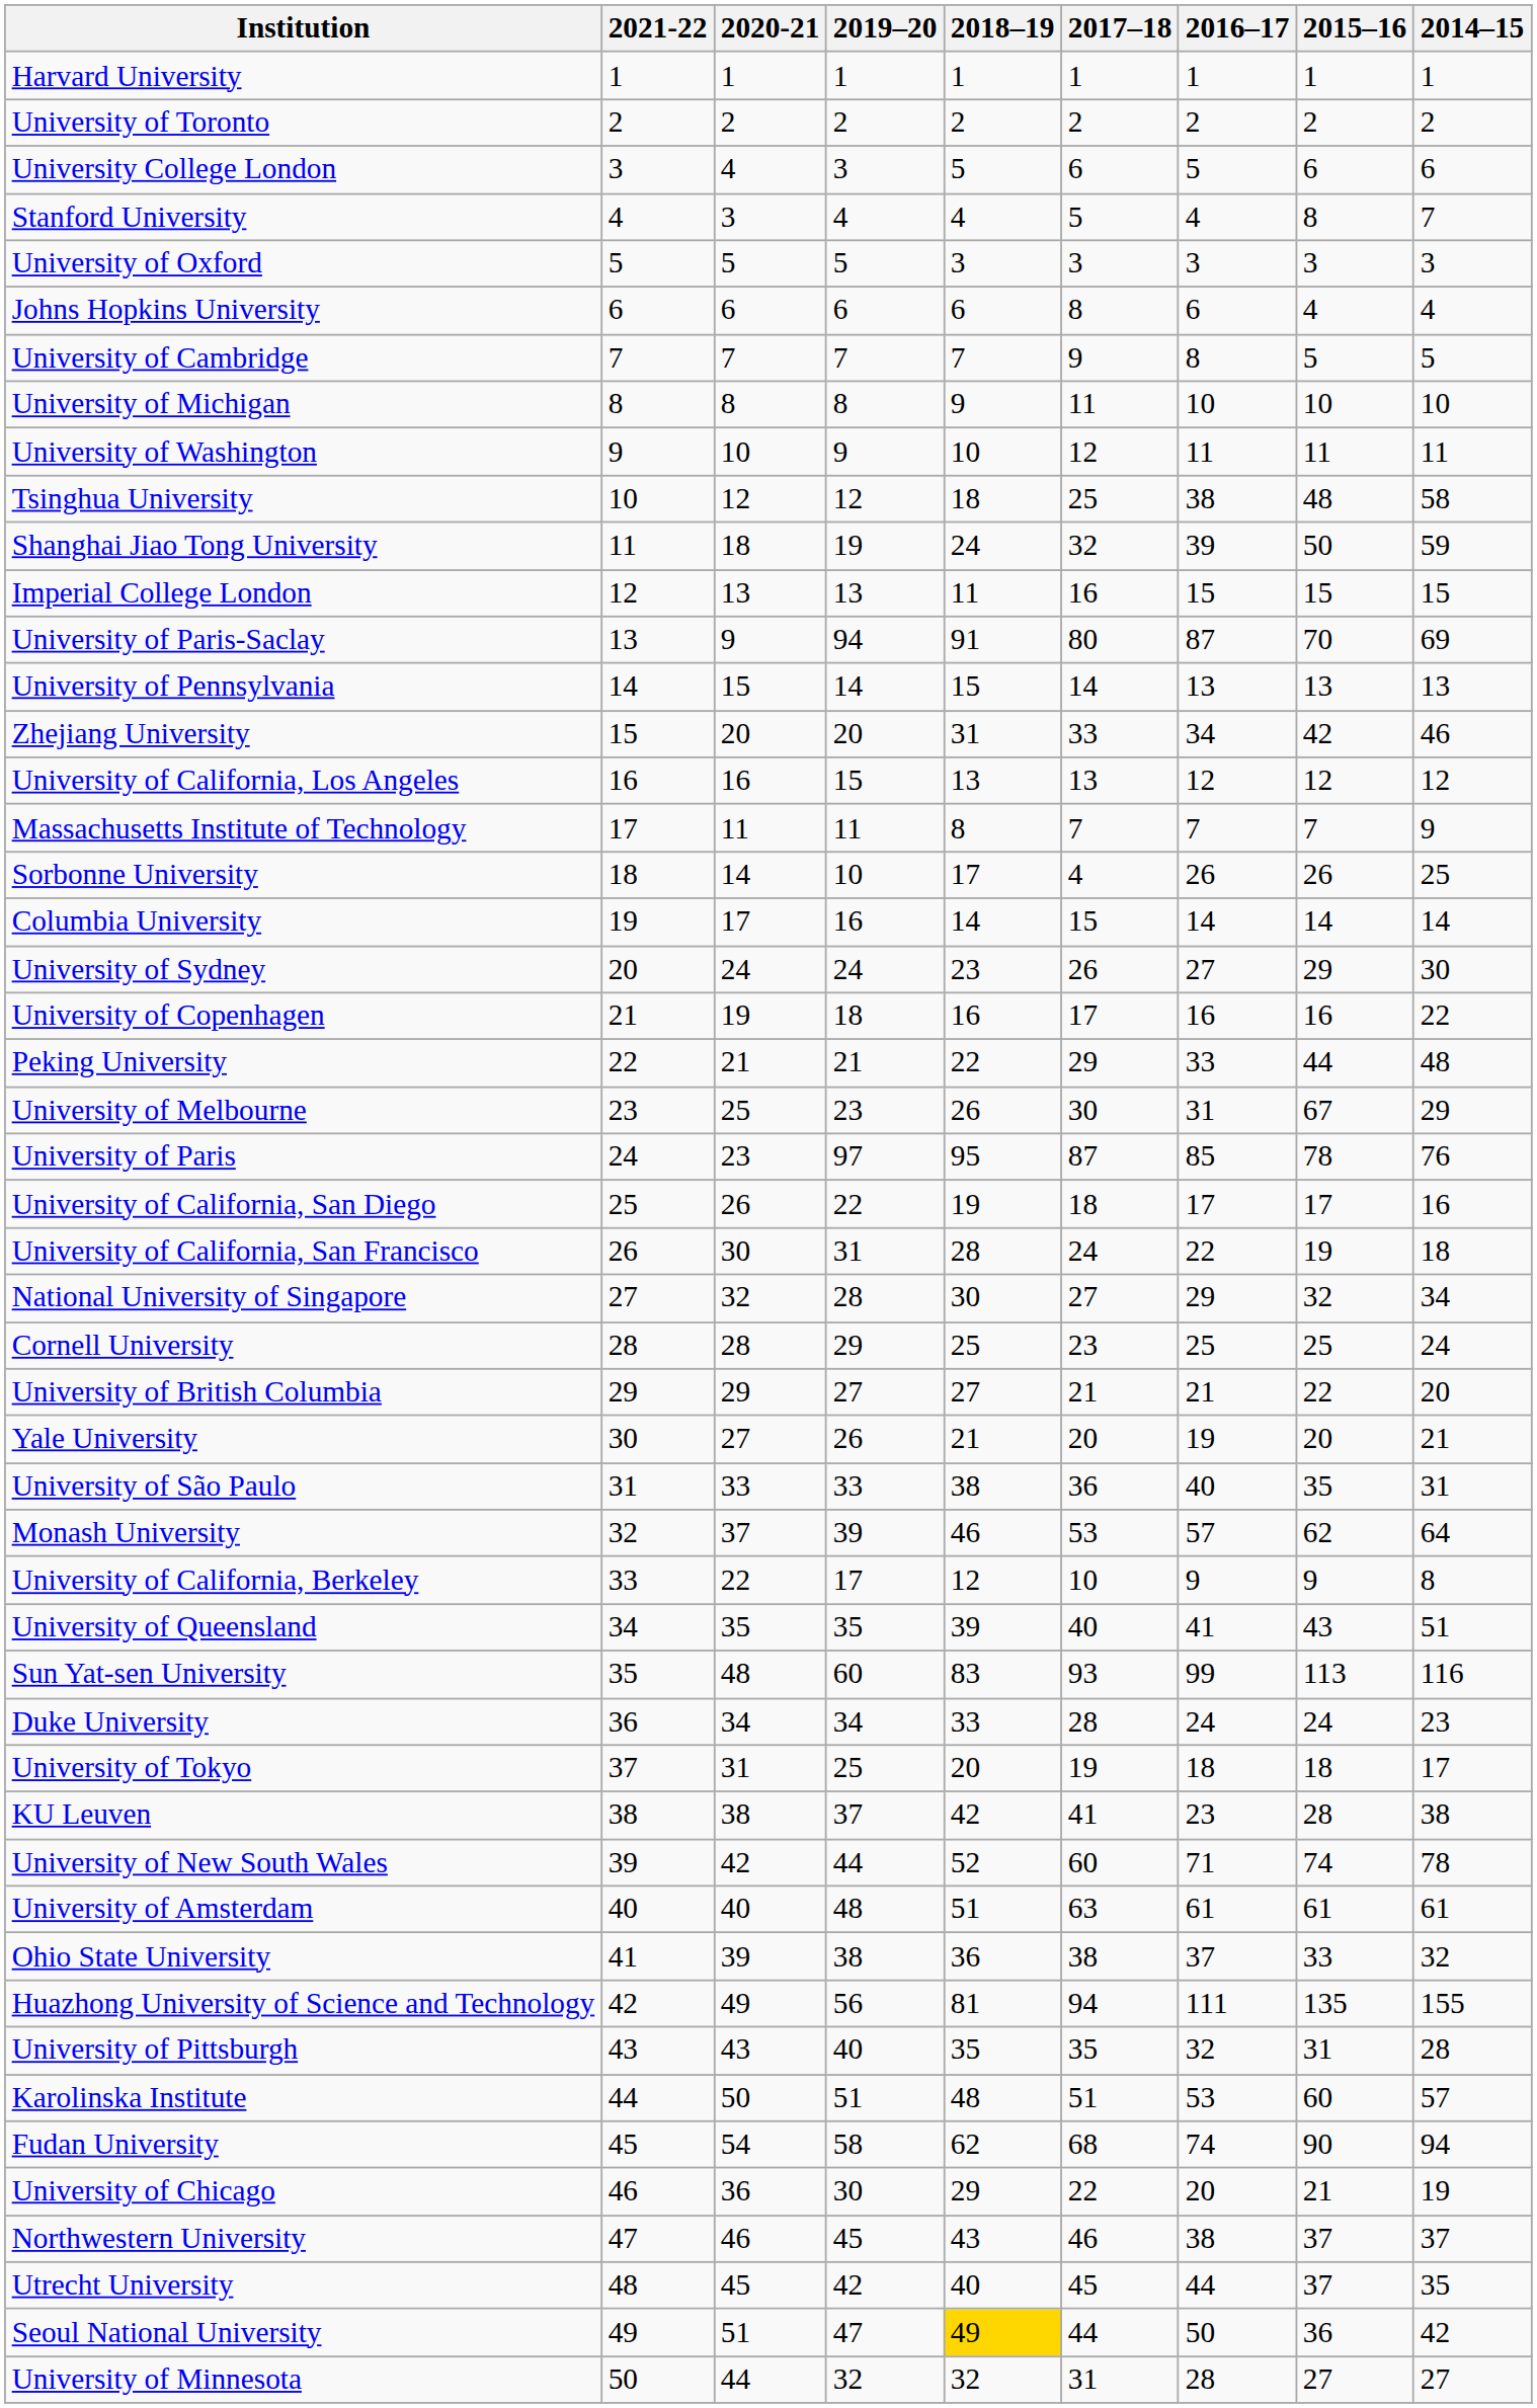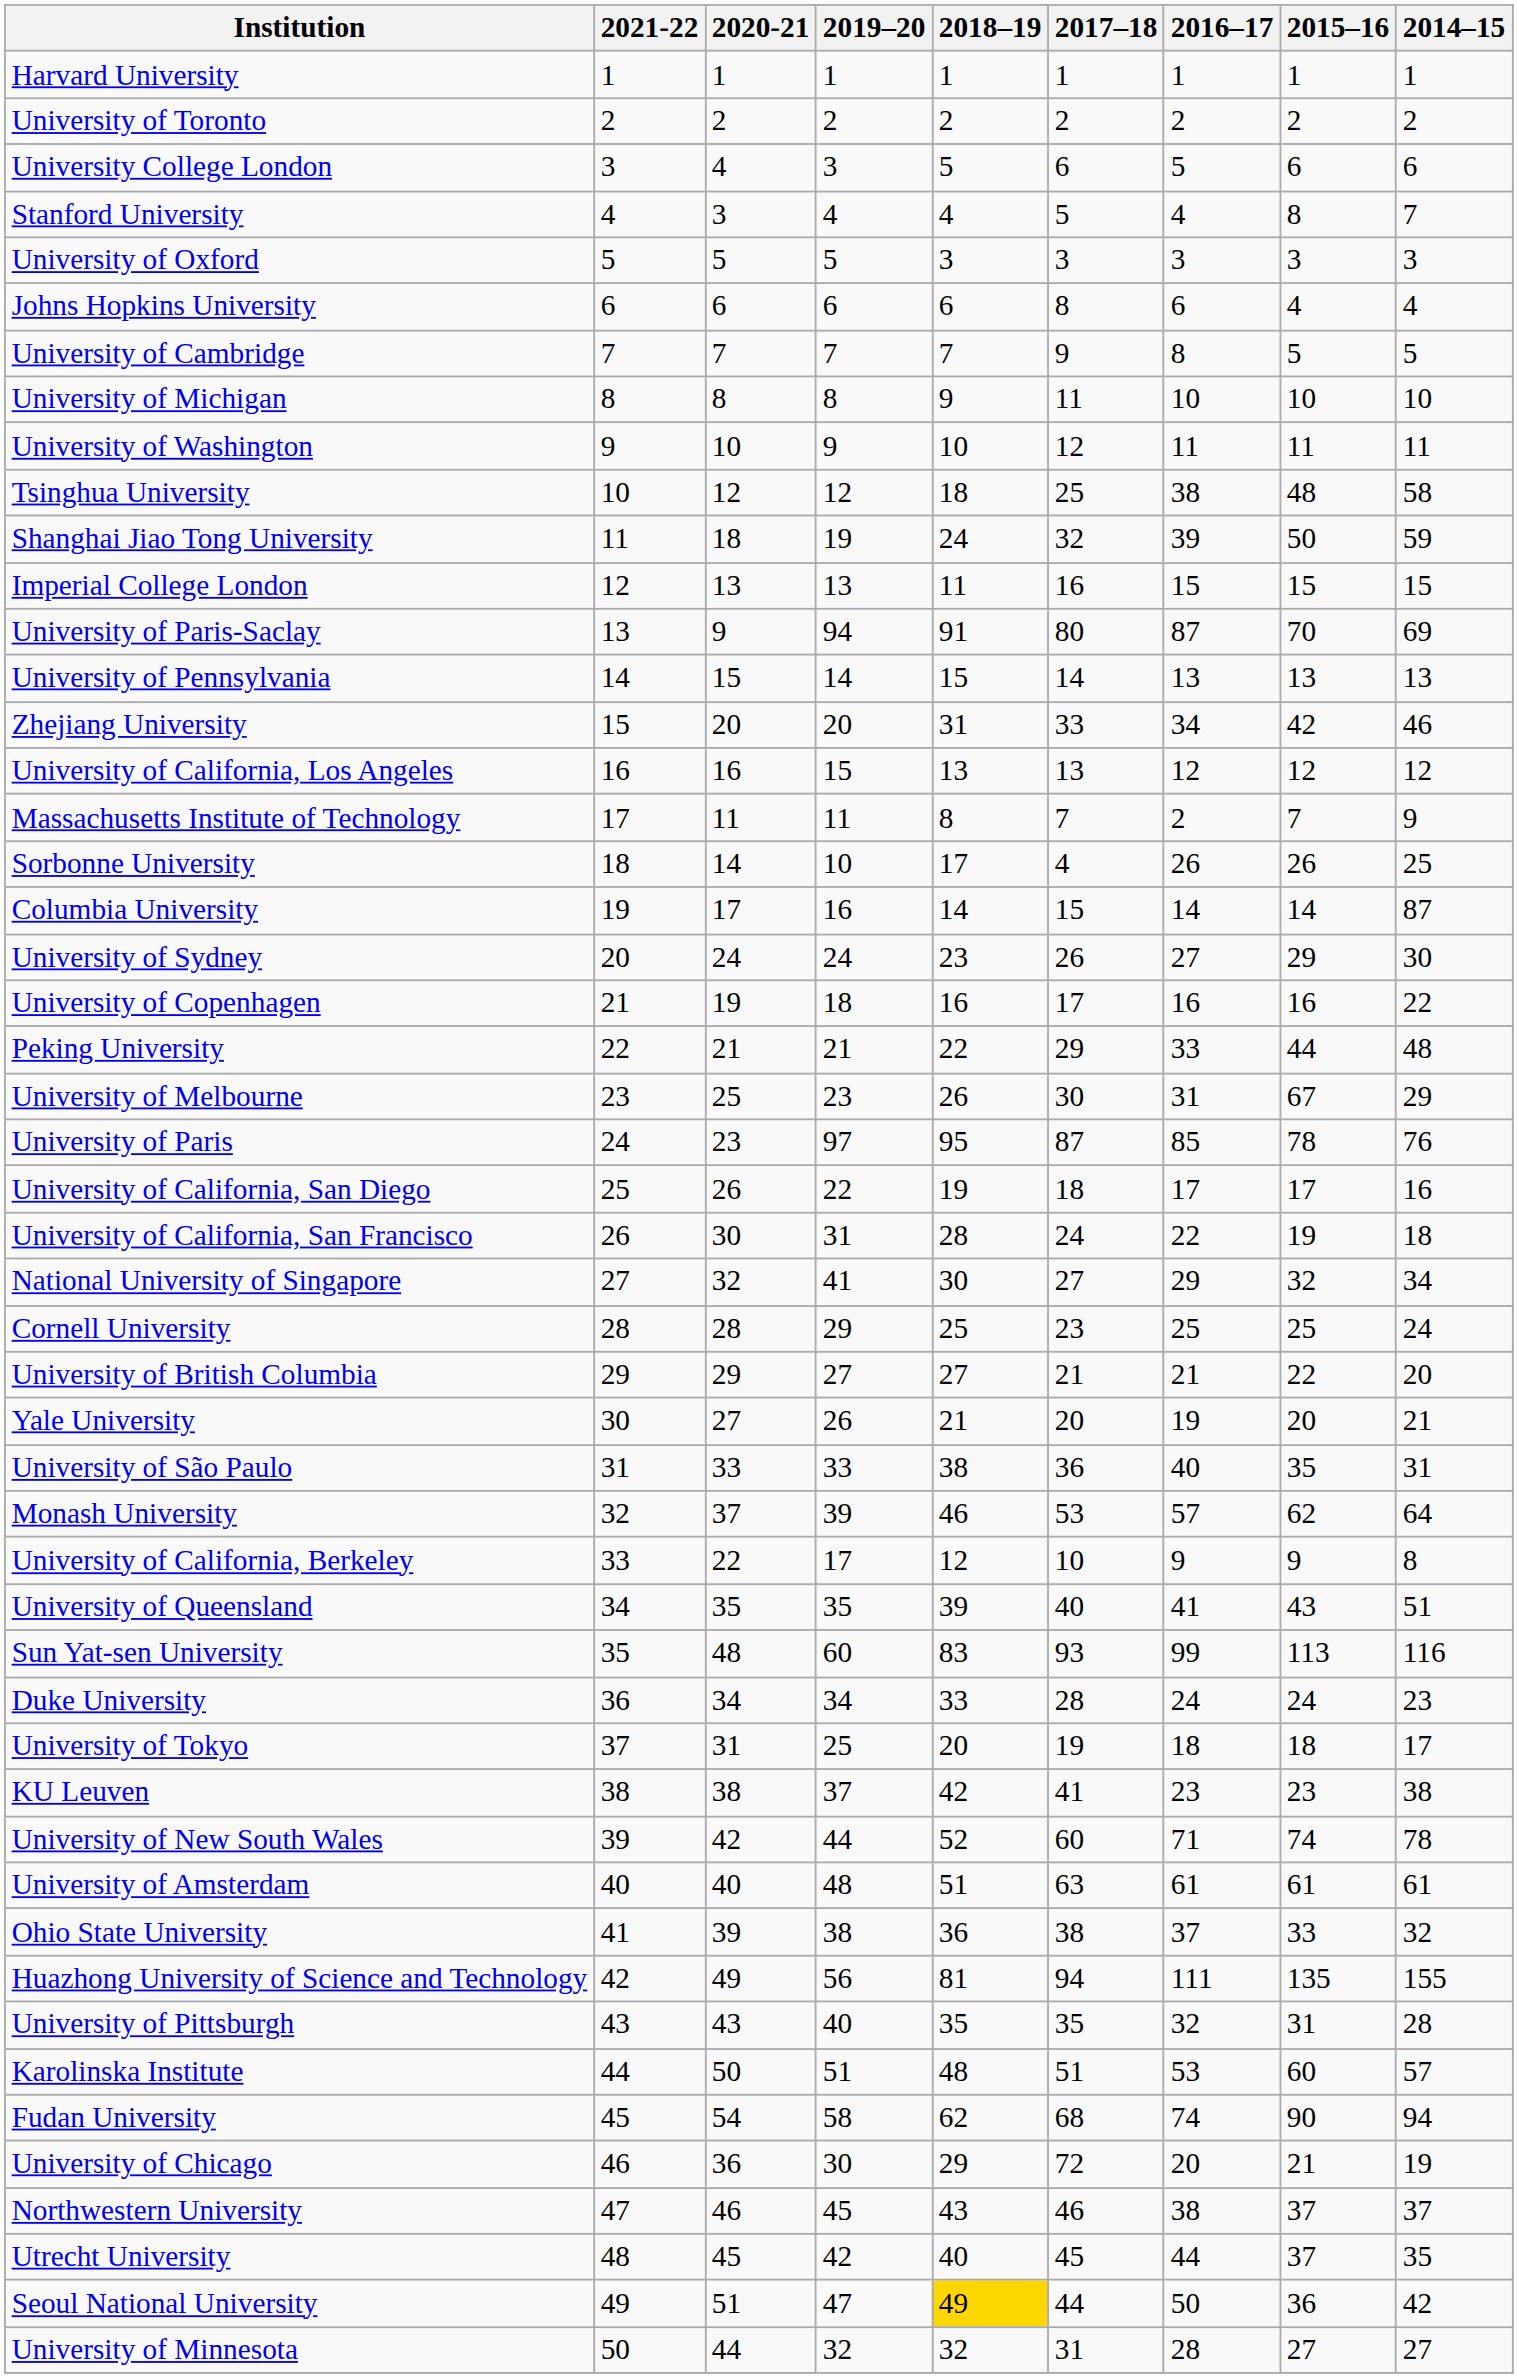 <table class="sortable wikitable">
 <tr>
 <th>Institution</th>
 <th>2021-22</th>
 <th>2020-21</th>
 <th>2019–20</th>
 <th>2018–19</th>
 <th>2017–18</th>
 <th>2016–17</th>
 <th>2015–16</th>
 <th>2014–15</th>
 </tr>
 <tr>
 <td> <a href='#'>Harvard University</a></td>
 <td>1</td>
 <td>1</td>
 <td>1</td>
 <td>1</td>
 <td>1</td>
 <td>1</td>
 <td>1</td>
 <td>1</td>
 </tr>
 <tr>
 <td> <a href='#'>University of Toronto</a></td>
 <td>2</td>
 <td>2</td>
 <td>2</td>
 <td>2</td>
 <td>2</td>
 <td>2</td>
 <td>2</td>
 <td>2</td>
 </tr>
 <tr>
 <td> <a href='#'>University College London</a></td>
 <td>3</td>
 <td>4</td>
 <td>3</td>
 <td>5</td>
 <td>6</td>
 <td>5</td>
 <td>6</td>
 <td>6</td>
 </tr>
 <tr>
 <td> <a href='#'>Stanford University</a></td>
 <td>4</td>
 <td>3</td>
 <td>4</td>
 <td>4</td>
 <td>5</td>
 <td>4</td>
 <td>8</td>
 <td>7</td>
 </tr>
 <tr>
 <td> <a href='#'>University of Oxford</a></td>
 <td>5</td>
 <td>5</td>
 <td>5</td>
 <td>3</td>
 <td>3</td>
 <td>3</td>
 <td>3</td>
 <td>3</td>
 </tr>
 <tr>
 <td> <a href='#'>Johns Hopkins University</a></td>
 <td>6</td>
 <td>6</td>
 <td>6</td>
 <td>6</td>
 <td>8</td>
 <td>6</td>
 <td>4</td>
 <td>4</td>
 </tr>
 <tr>
 <td> <a href='#'>University of Cambridge</a></td>
 <td>7</td>
 <td>7</td>
 <td>7</td>
 <td>7</td>
 <td>9</td>
 <td>8</td>
 <td>5</td>
 <td>5</td>
 </tr>
 <tr>
 <td> <a href='#'>University of Michigan</a></td>
 <td>8</td>
 <td>8</td>
 <td>8</td>
 <td>9</td>
 <td>11</td>
 <td>10</td>
 <td>10</td>
 <td>10</td>
 </tr>
 <tr>
 <td> <a href='#'>University of Washington</a></td>
 <td>9</td>
 <td>10</td>
 <td>9</td>
 <td>10</td>
 <td>12</td>
 <td>11</td>
 <td>11</td>
 <td>11</td>
 </tr>
 <tr>
 <td> <a href='#'>Tsinghua University</a></td>
 <td>10</td>
 <td>12</td>
 <td>12</td>
 <td>18</td>
 <td>25</td>
 <td>38</td>
 <td>48</td>
 <td>58</td>
 </tr>
 <tr>
 <td> <a href='#'>Shanghai Jiao Tong University</a></td>
 <td>11</td>
 <td>18</td>
 <td>19</td>
 <td>24</td>
 <td>32</td>
 <td>39</td>
 <td>50</td>
 <td>59</td>
 </tr>
 <tr>
 <td> <a href='#'>Imperial College London</a></td>
 <td>12</td>
 <td>13</td>
 <td>13</td>
 <td>11</td>
 <td>16</td>
 <td>15</td>
 <td>15</td>
 <td>15</td>
 </tr>
 <tr>
 <td> <a href='#'>University of Paris-Saclay</a></td>
 <td>13</td>
 <td>9</td>
 <td>94</td>
 <td>91</td>
 <td>80</td>
 <td>87</td>
 <td>70</td>
 <td>69</td>
 </tr>
 <tr>
 <td> <a href='#'>University of Pennsylvania</a></td>
 <td>14</td>
 <td>15</td>
 <td>14</td>
 <td>15</td>
 <td>14</td>
 <td>13</td>
 <td>13</td>
 <td>13</td>
 </tr>
 <tr>
 <td> <a href='#'>Zhejiang University</a></td>
 <td>15</td>
 <td>20</td>
 <td>20</td>
 <td>31</td>
 <td>33</td>
 <td>34</td>
 <td>42</td>
 <td>46</td>
 </tr>
 <tr>
 <td> <a href='#'>University of California, Los Angeles</a></td>
 <td>16</td>
 <td>16</td>
 <td>15</td>
 <td>13</td>
 <td>13</td>
 <td>12</td>
 <td>12</td>
 <td>12</td>
 </tr>
 <tr>
 <td> <a href='#'>Massachusetts Institute of Technology</a></td>
 <td>17</td>
 <td>11</td>
 <td>11</td>
 <td>8</td>
 <td>7</td>
-<td>7</td>
+<td>2</td>
 <td>7</td>
 <td>9</td>
 </tr>
 <tr>
 <td> <a href='#'>Sorbonne University</a></td>
 <td>18</td>
 <td>14</td>
 <td>10</td>
 <td>17</td>
 <td>4</td>
 <td>26</td>
 <td>26</td>
 <td>25</td>
 </tr>
 <tr>
 <td> <a href='#'>Columbia University</a></td>
 <td>19</td>
 <td>17</td>
 <td>16</td>
 <td>14</td>
 <td>15</td>
 <td>14</td>
 <td>14</td>
-<td>14</td>
+<td>87</td>
 </tr>
 <tr>
 <td> <a href='#'>University of Sydney</a></td>
 <td>20</td>
 <td>24</td>
 <td>24</td>
 <td>23</td>
 <td>26</td>
 <td>27</td>
 <td>29</td>
 <td>30</td>
 </tr>
 <tr>
 <td> <a href='#'>University of Copenhagen</a></td>
 <td>21</td>
 <td>19</td>
 <td>18</td>
 <td>16</td>
 <td>17</td>
 <td>16</td>
 <td>16</td>
 <td>22</td>
 </tr>
 <tr>
 <td> <a href='#'>Peking University</a></td>
 <td>22</td>
 <td>21</td>
 <td>21</td>
 <td>22</td>
 <td>29</td>
 <td>33</td>
 <td>44</td>
 <td>48</td>
 </tr>
 <tr>
 <td> <a href='#'>University of Melbourne</a></td>
 <td>23</td>
 <td>25</td>
 <td>23</td>
 <td>26</td>
 <td>30</td>
 <td>31</td>
 <td>67</td>
 <td>29</td>
 </tr>
 <tr>
 <td> <a href='#'>University of Paris</a></td>
 <td>24</td>
 <td>23</td>
 <td>97</td>
 <td>95</td>
 <td>87</td>
 <td>85</td>
 <td>78</td>
 <td>76</td>
 </tr>
 <tr>
 <td> <a href='#'>University of California, San Diego</a></td>
 <td>25</td>
 <td>26</td>
 <td>22</td>
 <td>19</td>
 <td>18</td>
 <td>17</td>
 <td>17</td>
 <td>16</td>
 </tr>
 <tr>
 <td> <a href='#'>University of California, San Francisco</a></td>
 <td>26</td>
 <td>30</td>
 <td>31</td>
 <td>28</td>
 <td>24</td>
 <td>22</td>
 <td>19</td>
 <td>18</td>
 </tr>
 <tr>
 <td> <a href='#'>National University of Singapore</a></td>
 <td>27</td>
 <td>32</td>
-<td>28</td>
+<td>41</td>
 <td>30</td>
 <td>27</td>
 <td>29</td>
 <td>32</td>
 <td>34</td>
 </tr>
 <tr>
 <td> <a href='#'>Cornell University</a></td>
 <td>28</td>
 <td>28</td>
 <td>29</td>
 <td>25</td>
 <td>23</td>
 <td>25</td>
 <td>25</td>
 <td>24</td>
 </tr>
 <tr>
 <td> <a href='#'>University of British Columbia</a></td>
 <td>29</td>
 <td>29</td>
 <td>27</td>
 <td>27</td>
 <td>21</td>
 <td>21</td>
 <td>22</td>
 <td>20</td>
 </tr>
 <tr>
 <td> <a href='#'>Yale University</a></td>
 <td>30</td>
 <td>27</td>
 <td>26</td>
 <td>21</td>
 <td>20</td>
 <td>19</td>
 <td>20</td>
 <td>21</td>
 </tr>
 <tr>
 <td> <a href='#'>University of São Paulo</a></td>
 <td>31</td>
 <td>33</td>
 <td>33</td>
 <td>38</td>
 <td>36</td>
 <td>40</td>
 <td>35</td>
 <td>31</td>
 </tr>
 <tr>
 <td> <a href='#'>Monash University</a></td>
 <td>32</td>
 <td>37</td>
 <td>39</td>
 <td>46</td>
 <td>53</td>
 <td>57</td>
 <td>62</td>
 <td>64</td>
 </tr>
 <tr>
 <td> <a href='#'>University of California, Berkeley</a></td>
 <td>33</td>
 <td>22</td>
 <td>17</td>
 <td>12</td>
 <td>10</td>
 <td>9</td>
 <td>9</td>
 <td>8</td>
 </tr>
 <tr>
 <td> <a href='#'>University of Queensland</a></td>
 <td>34</td>
 <td>35</td>
 <td>35</td>
 <td>39</td>
 <td>40</td>
 <td>41</td>
 <td>43</td>
 <td>51</td>
 </tr>
 <tr>
 <td> <a href='#'>Sun Yat-sen University</a></td>
 <td>35</td>
 <td>48</td>
 <td>60</td>
 <td>83</td>
 <td>93</td>
 <td>99</td>
 <td>113</td>
 <td>116</td>
 </tr>
 <tr>
 <td> <a href='#'>Duke University</a></td>
 <td>36</td>
 <td>34</td>
 <td>34</td>
 <td>33</td>
 <td>28</td>
 <td>24</td>
 <td>24</td>
 <td>23</td>
 </tr>
 <tr>
 <td> <a href='#'>University of Tokyo</a></td>
 <td>37</td>
 <td>31</td>
 <td>25</td>
 <td>20</td>
 <td>19</td>
 <td>18</td>
 <td>18</td>
 <td>17</td>
 </tr>
 <tr>
 <td> <a href='#'>KU Leuven</a></td>
 <td>38</td>
 <td>38</td>
 <td>37</td>
 <td>42</td>
 <td>41</td>
 <td>23</td>
-<td>28</td>
+<td>23</td>
 <td>38</td>
 </tr>
 <tr>
 <td> <a href='#'>University of New South Wales</a></td>
 <td>39</td>
 <td>42</td>
 <td>44</td>
 <td>52</td>
 <td>60</td>
 <td>71</td>
 <td>74</td>
 <td>78</td>
 </tr>
 <tr>
 <td> <a href='#'>University of Amsterdam</a></td>
 <td>40</td>
 <td>40</td>
 <td>48</td>
 <td>51</td>
 <td>63</td>
 <td>61</td>
 <td>61</td>
 <td>61</td>
 </tr>
 <tr>
 <td> <a href='#'>Ohio State University</a></td>
 <td>41</td>
 <td>39</td>
 <td>38</td>
 <td>36</td>
 <td>38</td>
 <td>37</td>
 <td>33</td>
 <td>32</td>
 </tr>
 <tr>
 <td> <a href='#'>Huazhong University of Science and Technology</a></td>
 <td>42</td>
 <td>49</td>
 <td>56</td>
 <td>81</td>
 <td>94</td>
 <td>111</td>
 <td>135</td>
 <td>155</td>
 </tr>
 <tr>
 <td> <a href='#'>University of Pittsburgh</a></td>
 <td>43</td>
 <td>43</td>
 <td>40</td>
 <td>35</td>
 <td>35</td>
 <td>32</td>
 <td>31</td>
 <td>28</td>
 </tr>
 <tr>
 <td> <a href='#'>Karolinska Institute</a></td>
 <td>44</td>
 <td>50</td>
 <td>51</td>
 <td>48</td>
 <td>51</td>
 <td>53</td>
 <td>60</td>
 <td>57</td>
 </tr>
 <tr>
 <td> <a href='#'>Fudan University</a></td>
 <td>45</td>
 <td>54</td>
 <td>58</td>
 <td>62</td>
 <td>68</td>
 <td>74</td>
 <td>90</td>
 <td>94</td>
 </tr>
 <tr>
 <td> <a href='#'>University of Chicago</a></td>
 <td>46</td>
 <td>36</td>
 <td>30</td>
 <td>29</td>
-<td>22</td>
+<td>72</td>
 <td>20</td>
 <td>21</td>
 <td>19</td>
 </tr>
 <tr>
 <td> <a href='#'>Northwestern University</a></td>
 <td>47</td>
 <td>46</td>
 <td>45</td>
 <td>43</td>
 <td>46</td>
 <td>38</td>
 <td>37</td>
 <td>37</td>
 </tr>
 <tr>
 <td> <a href='#'>Utrecht University</a></td>
 <td>48</td>
 <td>45</td>
 <td>42</td>
 <td>40</td>
 <td>45</td>
 <td>44</td>
 <td>37</td>
 <td>35</td>
 </tr>
 <tr>
 <td> <a href='#'>Seoul National University</a></td>
 <td>49</td>
 <td>51</td>
 <td>47</td>
 <td style="background: gold;">49</td>
 <td>44</td>
 <td>50</td>
 <td>36</td>
 <td>42</td>
 </tr>
 <tr>
 <td> <a href='#'>University of Minnesota</a></td>
 <td>50</td>
 <td>44</td>
 <td>32</td>
 <td>32</td>
 <td>31</td>
 <td>28</td>
 <td>27</td>
 <td>27</td>
 </tr>
 </table>
